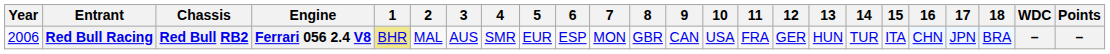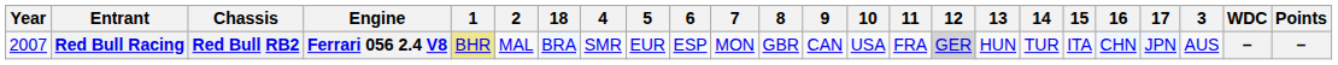 <table class="wikitable" style="text-align:center; font-size:85%">
 <tr>
 <th>Year</th>
 <th>Entrant</th>
 <th>Chassis</th>
 <th>Engine</th>
 <th>1</th>
 <th>2</th>
-<th>3</th>
+<th>18</th>
 <th>4</th>
 <th>5</th>
 <th>6</th>
 <th>7</th>
 <th>8</th>
 <th>9</th>
 <th>10</th>
 <th>11</th>
 <th>12</th>
 <th>13</th>
 <th>14</th>
 <th>15</th>
 <th>16</th>
 <th>17</th>
-<th>18</th>
+<th>3</th>
 <th>WDC</th>
 <th>Points</th>
 </tr>
 <tr>
-<td><a href='#'>2006</a></td>
+<td><a href='#'>2007</a></td>
 <th nowrap><a href='#'>Red Bull Racing</a></th>
 <th nowrap><a href='#'>Red Bull</a> <a href='#'>RB2</a></th>
 <th nowrap><a href='#'>Ferrari</a> 056 2.4 <a href='#'>V8</a></th>
 <td style="background: khaki;"><a href='#'>BHR</a></td>
 <td><a href='#'>MAL</a></td>
-<td><a href='#'>AUS</a></td>
+<td style="background:#F0F8FF;"><a href='#'>BRA</a><br></td>
 <td><a href='#'>SMR</a></td>
 <td><a href='#'>EUR</a></td>
 <td><a href='#'>ESP</a></td>
 <td><a href='#'>MON</a></td>
 <td><a href='#'>GBR</a></td>
 <td><a href='#'>CAN</a></td>
 <td><a href='#'>USA</a></td>
 <td><a href='#'>FRA</a></td>
-<td><a href='#'>GER</a></td>
+<td style="background: lightgrey;"><a href='#'>GER</a></td>
 <td><a href='#'>HUN</a></td>
 <td><a href='#'>TUR</a></td>
 <td><a href='#'>ITA</a></td>
 <td style="background:#F0F8FF;"><a href='#'>CHN</a><br></td>
 <td style="background:#F0F8FF;"><a href='#'>JPN</a><br></td>
-<td style="background:#F0F8FF;"><a href='#'>BRA</a><br></td>
+<td><a href='#'>AUS</a></td>
 <th>–</th>
 <th>–</th>
 </tr>
 </table>
